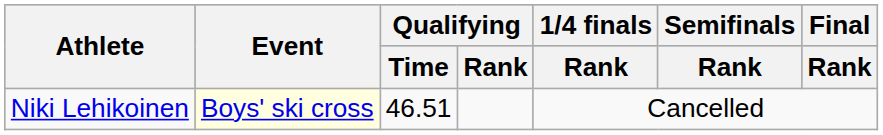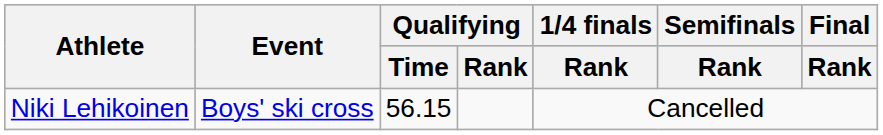 <table class="wikitable">
 <tr>
 <th rowspan="2">Athlete</th>
 <th rowspan="2">Event</th>
 <th colspan="2">Qualifying</th>
 <th colspan="1">1/4 finals</th>
 <th colspan="1">Semifinals</th>
 <th colspan="1">Final</th>
 </tr>
 <tr>
 <th>Time</th>
 <th>Rank</th>
 <th>Rank</th>
 <th>Rank</th>
 <th>Rank</th>
 </tr>
 <tr>
 <td><a href='#'>Niki Lehikoinen</a></td>
-<td style="background: lightyellow;"><a href='#'>Boys' ski cross</a></td>
-<td align="center">46.51</td>
+<td><a href='#'>Boys' ski cross</a></td>
+<td align="center">56.15</td>
 <td align="center"></td>
 <td align="center" colspan=3>Cancelled</td>
 </tr>
 </table>
